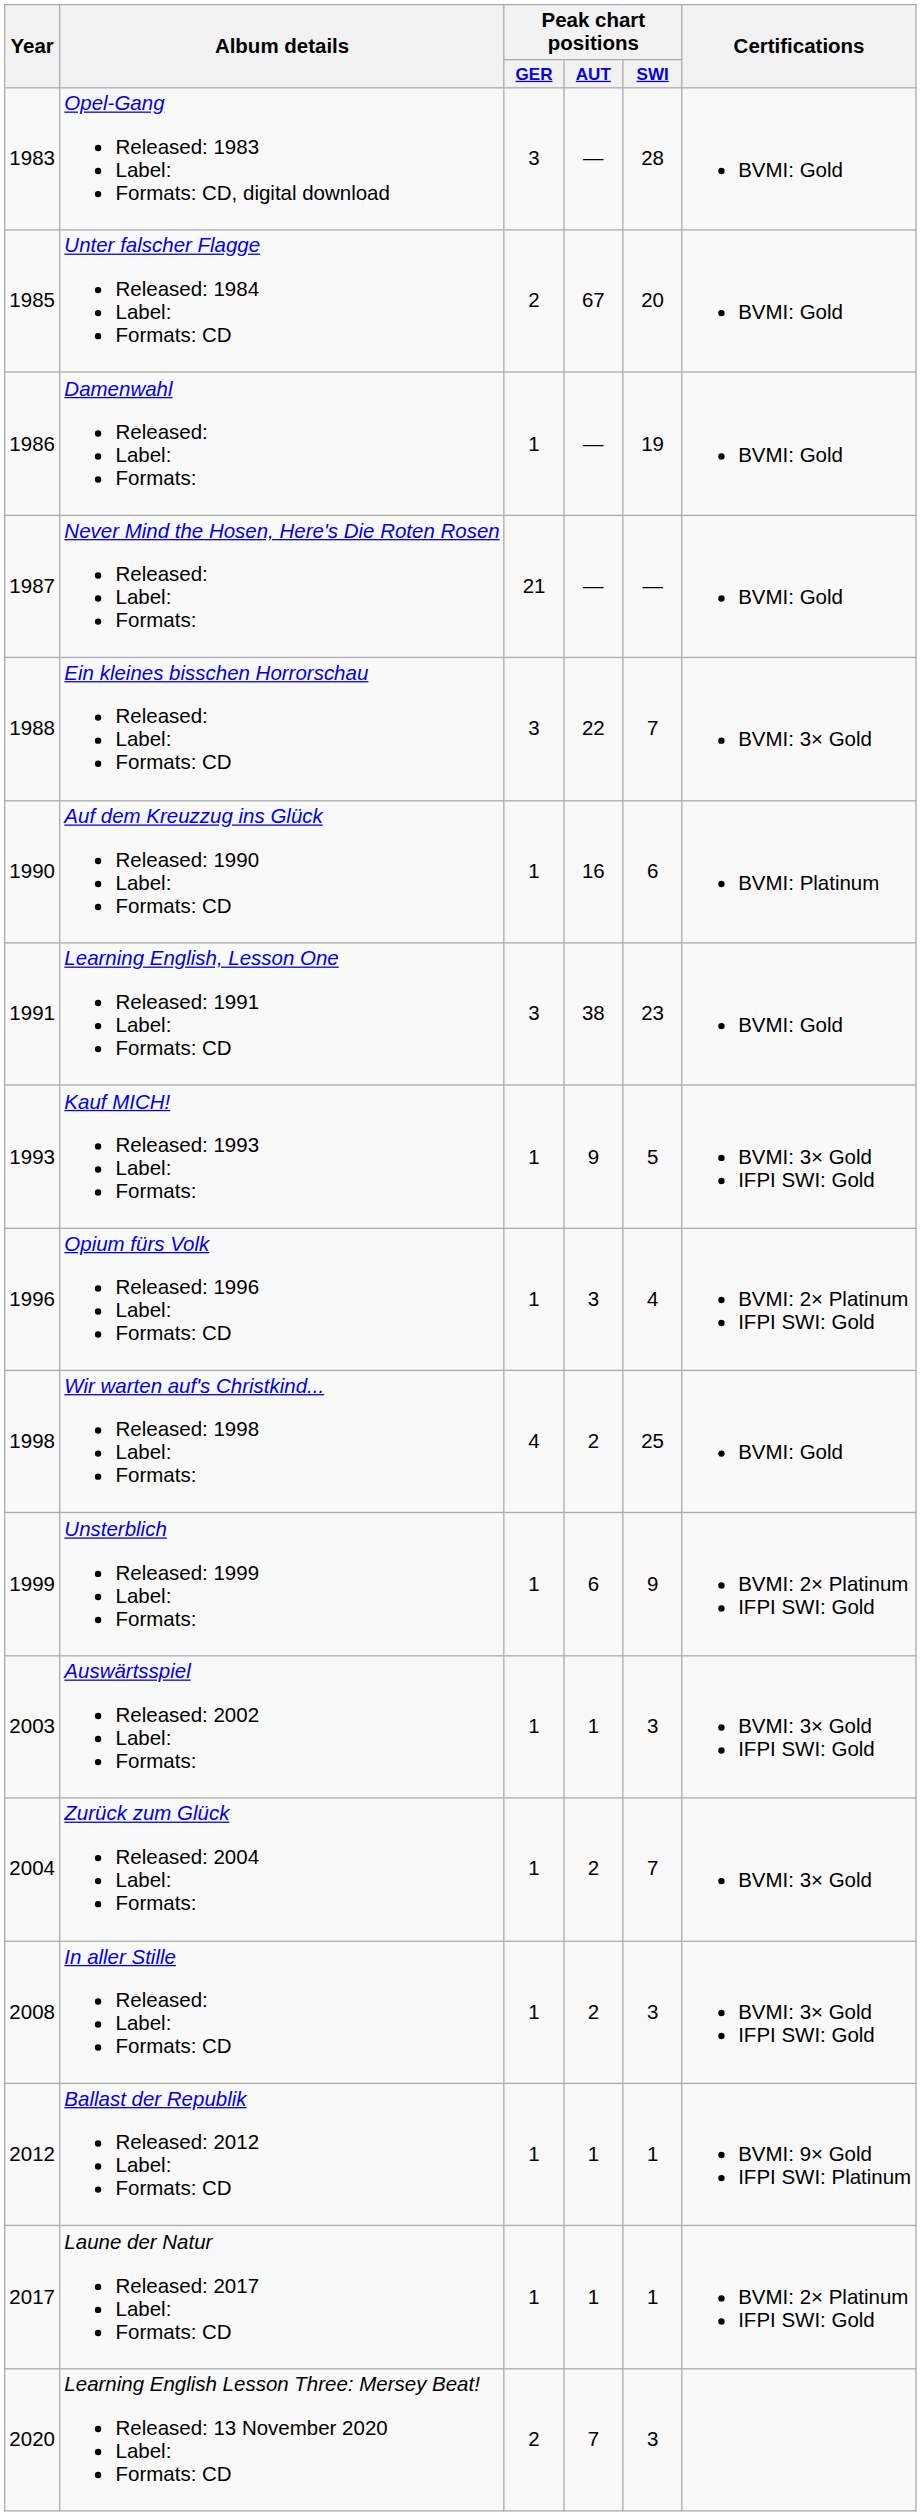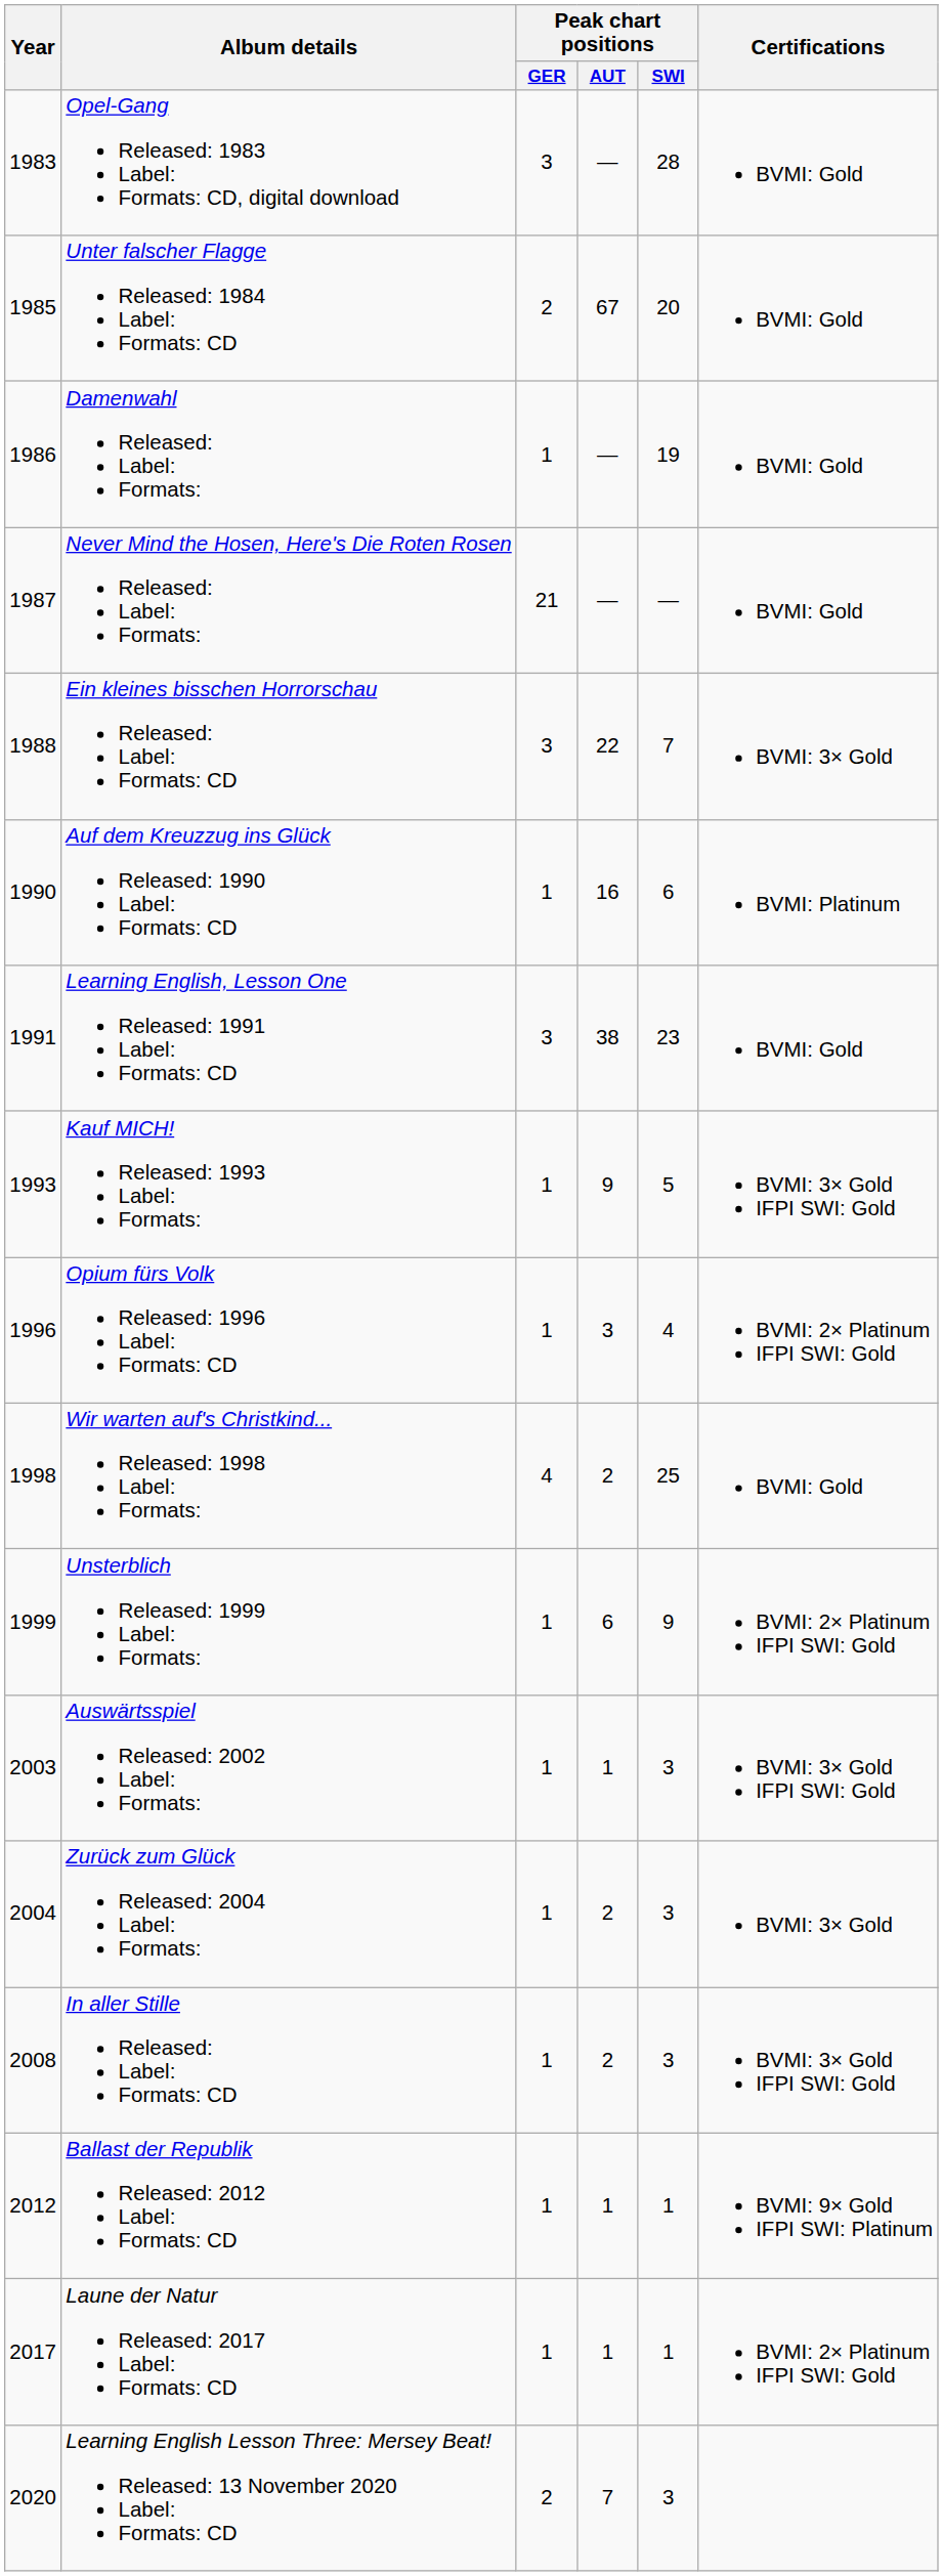 <table class="wikitable" style="text-align:left;">
 <tr>
 <th scope="col" rowspan="2">Year</th>
 <th scope="col" rowspan="2">Album details</th>
 <th scope="col" colspan="3">Peak chart positions</th>
 <th scope="col" rowspan="2">Certifications</th>
 </tr>
 <tr style="font-size:smaller;">
 <th scope="col" style="width:40px;"><a href='#'>GER</a><br></th>
 <th scope="col" style="width:40px;"><a href='#'>AUT</a><br></th>
 <th scope="col" style="width:40px;"><a href='#'>SWI</a><br></th>
 </tr>
 <tr>
 <td>1983</td>
 <td align="left"><em><a href='#'>Opel-Gang</a></em><br><ul><li>Released: 1983</li><li>Label:</li><li>Formats: CD, digital download</li></ul></td>
 <td style="text-align:center;">3</td>
 <td style="text-align:center;">—</td>
 <td style="text-align:center;">28</td>
 <td><br><ul><li>BVMI: Gold</li></ul></td>
 </tr>
 <tr>
 <td>1985</td>
 <td align="left"><em><a href='#'>Unter falscher Flagge</a></em><br><ul><li>Released: 1984</li><li>Label:</li><li>Formats: CD</li></ul></td>
 <td style="text-align:center;">2</td>
 <td style="text-align:center;">67</td>
 <td style="text-align:center;">20</td>
 <td><br><ul><li>BVMI: Gold</li></ul></td>
 </tr>
 <tr>
 <td>1986</td>
 <td align="left"><em><a href='#'>Damenwahl</a></em><br><ul><li>Released:</li><li>Label:</li><li>Formats:</li></ul></td>
 <td style="text-align:center;">1</td>
 <td style="text-align:center;">—</td>
 <td style="text-align:center;">19</td>
 <td><br><ul><li>BVMI: Gold</li></ul></td>
 </tr>
 <tr>
 <td>1987</td>
 <td align="left"><em><a href='#'>Never Mind the Hosen, Here's Die Roten Rosen</a></em><br><ul><li>Released:</li><li>Label:</li><li>Formats:</li></ul></td>
 <td style="text-align:center;">21</td>
 <td style="text-align:center;">—</td>
 <td style="text-align:center;">—</td>
 <td><br><ul><li>BVMI: Gold</li></ul></td>
 </tr>
 <tr>
 <td>1988</td>
 <td align="left"><em><a href='#'>Ein kleines bisschen Horrorschau</a></em><br><ul><li>Released:</li><li>Label:</li><li>Formats: CD</li></ul></td>
 <td style="text-align:center;">3</td>
 <td style="text-align:center;">22</td>
 <td style="text-align:center;">7</td>
 <td><br><ul><li>BVMI: 3× Gold</li></ul></td>
 </tr>
 <tr>
 <td>1990</td>
 <td align="left"><em><a href='#'>Auf dem Kreuzzug ins Glück</a></em><br><ul><li>Released: 1990</li><li>Label:</li><li>Formats: CD</li></ul></td>
 <td style="text-align:center;">1</td>
 <td style="text-align:center;">16</td>
 <td style="text-align:center;">6</td>
 <td><br><ul><li>BVMI: Platinum</li></ul></td>
 </tr>
 <tr>
 <td>1991</td>
 <td align="left"><em><a href='#'>Learning English, Lesson One</a></em><br><ul><li>Released: 1991</li><li>Label:</li><li>Formats: CD</li></ul></td>
 <td style="text-align:center;">3</td>
 <td style="text-align:center;">38</td>
 <td style="text-align:center;">23</td>
 <td><br><ul><li>BVMI: Gold</li></ul></td>
 </tr>
 <tr>
 <td>1993</td>
 <td align="left"><em><a href='#'>Kauf MICH!</a></em><br><ul><li>Released: 1993</li><li>Label:</li><li>Formats:</li></ul></td>
 <td style="text-align:center;">1</td>
 <td style="text-align:center;">9</td>
 <td style="text-align:center;">5</td>
 <td><br><ul><li>BVMI: 3× Gold</li><li>IFPI SWI: Gold</li></ul></td>
 </tr>
 <tr>
 <td>1996</td>
 <td align="left"><em><a href='#'>Opium fürs Volk</a></em><br><ul><li>Released: 1996</li><li>Label:</li><li>Formats: CD</li></ul></td>
 <td style="text-align:center;">1</td>
 <td style="text-align:center;">3</td>
 <td style="text-align:center;">4</td>
 <td><br><ul><li>BVMI: 2× Platinum</li><li>IFPI SWI: Gold</li></ul></td>
 </tr>
 <tr>
 <td>1998</td>
 <td align="left"><em><a href='#'>Wir warten auf's Christkind...</a></em><br><ul><li>Released: 1998</li><li>Label:</li><li>Formats:</li></ul></td>
 <td style="text-align:center;">4</td>
 <td style="text-align:center;">2</td>
 <td style="text-align:center;">25</td>
 <td><br><ul><li>BVMI: Gold</li></ul></td>
 </tr>
 <tr>
 <td>1999</td>
 <td align="left"><em><a href='#'>Unsterblich</a></em><br><ul><li>Released: 1999</li><li>Label:</li><li>Formats:</li></ul></td>
 <td style="text-align:center;">1</td>
 <td style="text-align:center;">6</td>
 <td style="text-align:center;">9</td>
 <td><br><ul><li>BVMI: 2× Platinum</li><li>IFPI SWI: Gold</li></ul></td>
 </tr>
 <tr>
 <td>2003</td>
 <td align="left"><em><a href='#'>Auswärtsspiel</a></em><br><ul><li>Released: 2002</li><li>Label:</li><li>Formats:</li></ul></td>
 <td style="text-align:center;">1</td>
 <td style="text-align:center;">1</td>
 <td style="text-align:center;">3</td>
 <td><br><ul><li>BVMI: 3× Gold</li><li>IFPI SWI: Gold</li></ul></td>
 </tr>
 <tr>
 <td>2004</td>
 <td align="left"><em><a href='#'>Zurück zum Glück</a></em><br><ul><li>Released: 2004</li><li>Label:</li><li>Formats:</li></ul></td>
 <td style="text-align:center;">1</td>
 <td style="text-align:center;">2</td>
-<td style="text-align:center;">7</td>
+<td style="text-align:center;">3</td>
 <td><br><ul><li>BVMI: 3× Gold</li></ul></td>
 </tr>
 <tr>
 <td>2008</td>
 <td align="left"><em><a href='#'>In aller Stille</a></em><br><ul><li>Released:</li><li>Label:</li><li>Formats: CD</li></ul></td>
 <td style="text-align:center;">1</td>
 <td style="text-align:center;">2</td>
 <td style="text-align:center;">3</td>
 <td><br><ul><li>BVMI: 3× Gold</li><li>IFPI SWI: Gold</li></ul></td>
 </tr>
 <tr>
 <td>2012</td>
 <td align="left"><em><a href='#'>Ballast der Republik</a></em><br><ul><li>Released: 2012</li><li>Label:</li><li>Formats: CD</li></ul></td>
 <td style="text-align:center;">1</td>
 <td style="text-align:center;">1</td>
 <td style="text-align:center;">1</td>
 <td><br><ul><li>BVMI: 9× Gold</li><li>IFPI SWI: Platinum</li></ul></td>
 </tr>
 <tr>
 <td>2017</td>
 <td align="left"><em>Laune der Natur</em><br><ul><li>Released: 2017</li><li>Label:</li><li>Formats: CD</li></ul></td>
 <td style="text-align:center;">1</td>
 <td style="text-align:center;">1</td>
 <td style="text-align:center;">1</td>
 <td><br><ul><li>BVMI: 2× Platinum</li><li>IFPI SWI: Gold</li></ul></td>
 </tr>
 <tr>
 <td>2020</td>
 <td align="left"><em>Learning English Lesson Three: Mersey Beat!</em><br><ul><li>Released: 13 November 2020</li><li>Label:</li><li>Formats: CD</li></ul></td>
 <td style="text-align:center;">2</td>
 <td style="text-align:center;">7</td>
 <td style="text-align:center;">3</td>
 <td></td>
 </tr>
 </table>
